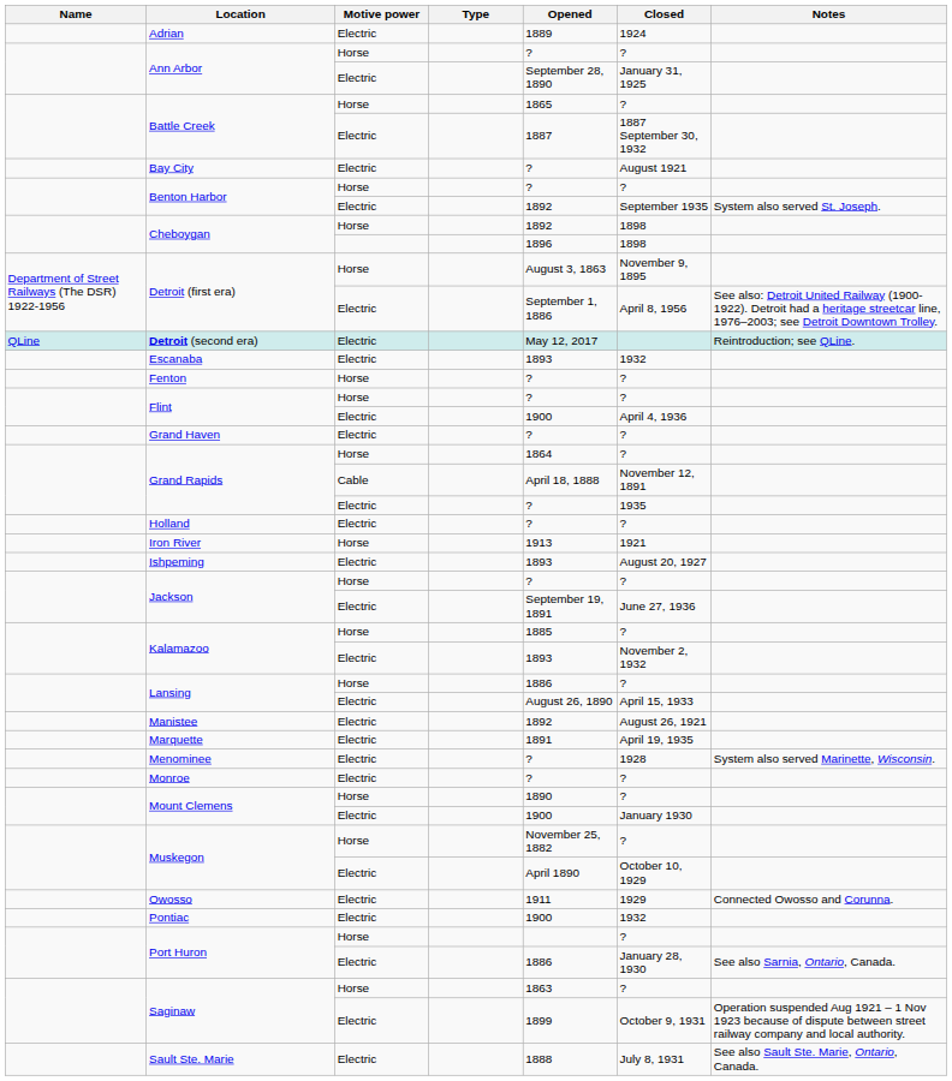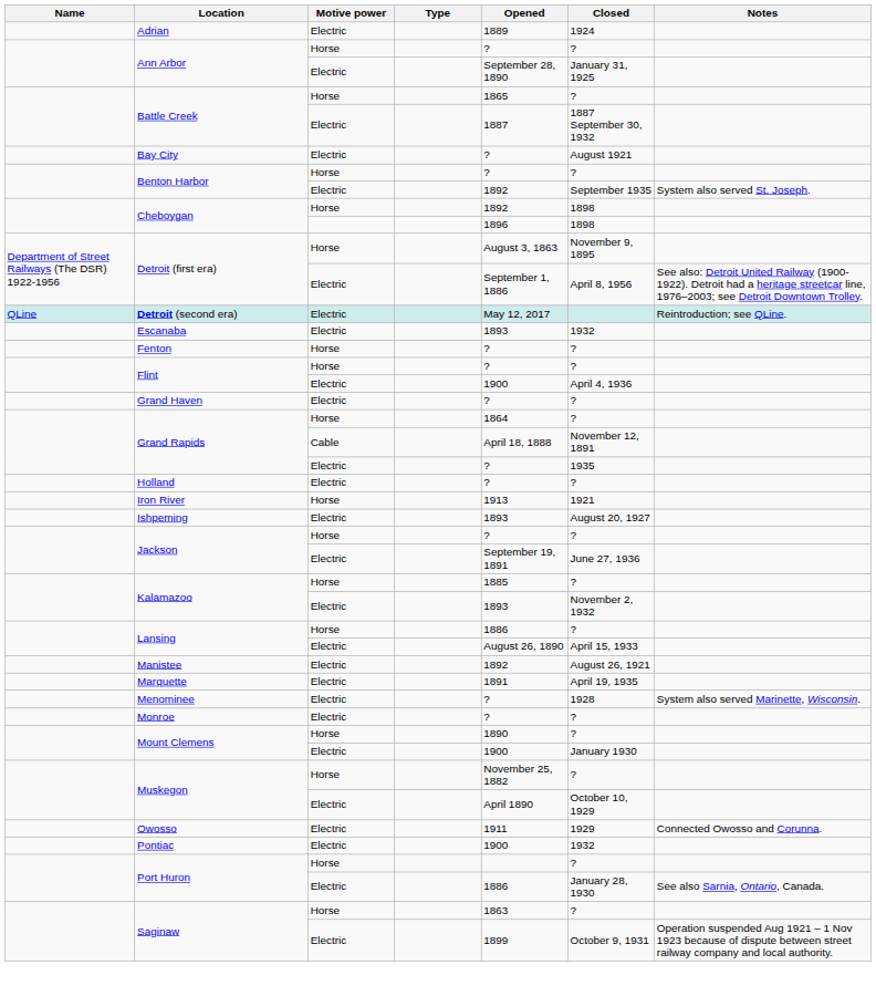 <table class="wikitable sortable" width=100%>
 <tr>
 <th width=15%>Name</th>
 <th width=20%>Location</th>
 <th width=10%>Motive power</th>
 <th width=10%>Type</th>
 <th width=10%>Opened</th>
 <th width=10%>Closed</th>
 <th class="unsortable" width=25%>Notes</th>
 </tr>
 <tr>
 <td> </td>
 <td><a href='#'>Adrian</a></td>
 <td>Electric</td>
 <td> </td>
 <td>1889</td>
 <td>1924</td>
 <td> </td>
 </tr>
 <tr>
 <td rowspan="2"> </td>
 <td rowspan="2"><a href='#'>Ann Arbor</a></td>
 <td>Horse</td>
 <td> </td>
 <td>?</td>
 <td>?</td>
 <td> </td>
 </tr>
 <tr>
 <td>Electric</td>
 <td> </td>
 <td>September 28, 1890</td>
 <td>January 31, 1925</td>
 <td> </td>
 </tr>
 <tr>
 <td rowspan="2"> </td>
 <td rowspan="2"><a href='#'>Battle Creek</a></td>
 <td>Horse</td>
 <td> </td>
 <td>1865</td>
 <td>?</td>
 <td> </td>
 </tr>
 <tr>
 <td>Electric</td>
 <td> </td>
 <td>1887<br></td>
 <td>1887<br>September 30, 1932</td>
 <td> </td>
 </tr>
 <tr>
 <td> </td>
 <td><a href='#'>Bay City</a></td>
 <td>Electric</td>
 <td> </td>
 <td>?</td>
 <td>August 1921</td>
 <td> </td>
 </tr>
 <tr>
 <td rowspan="2"> </td>
 <td rowspan="2"><a href='#'>Benton Harbor</a></td>
 <td>Horse</td>
 <td> </td>
 <td>?</td>
 <td>?</td>
 <td> </td>
 </tr>
 <tr>
 <td>Electric</td>
 <td> </td>
 <td>1892</td>
 <td>September 1935</td>
 <td>System also served <a href='#'>St. Joseph</a>.</td>
 </tr>
 <tr>
 <td rowspan="2"> </td>
 <td rowspan="2"><a href='#'>Cheboygan</a></td>
 <td>Horse</td>
 <td> </td>
 <td>1892</td>
 <td>1898</td>
 <td> </td>
 </tr>
 <tr>
 <td> </td>
 <td> </td>
 <td>1896</td>
 <td>1898</td>
 <td> </td>
 </tr>
 <tr>
 <td rowspan="2"><a href='#'>Department of Street Railways</a> (The DSR) 1922-1956</td>
 <td rowspan="2"><a href='#'>Detroit</a> (first era)</td>
 <td>Horse</td>
 <td> </td>
 <td>August 3, 1863</td>
 <td>November 9, 1895</td>
 <td> </td>
 </tr>
 <tr>
 <td>Electric</td>
 <td> </td>
 <td>September 1, 1886</td>
 <td>April 8, 1956</td>
 <td>See also: <a href='#'>Detroit United Railway</a> (1900-1922). Detroit had a <a href='#'>heritage streetcar</a> line, 1976–2003; see <a href='#'>Detroit Downtown Trolley</a>.</td>
 </tr>
 <tr style="background:#CFECEC">
 <td><a href='#'>QLine</a></td>
 <td><strong><a href='#'>Detroit</a></strong> (second era)</td>
 <td>Electric</td>
 <td> </td>
 <td>May 12, 2017</td>
 <td> </td>
 <td>Reintroduction; see <a href='#'>QLine</a>.</td>
 </tr>
 <tr>
 <td> </td>
 <td><a href='#'>Escanaba</a></td>
 <td>Electric</td>
 <td> </td>
 <td>1893</td>
 <td>1932</td>
 <td> </td>
 </tr>
 <tr>
 <td> </td>
 <td><a href='#'>Fenton</a></td>
 <td>Horse</td>
 <td> </td>
 <td>?</td>
 <td>?</td>
 <td> </td>
 </tr>
 <tr>
 <td rowspan="2"> </td>
 <td rowspan="2"><a href='#'>Flint</a></td>
 <td>Horse</td>
 <td> </td>
 <td>?</td>
 <td>?</td>
 <td> </td>
 </tr>
 <tr>
 <td>Electric</td>
 <td> </td>
 <td>1900</td>
 <td>April 4, 1936</td>
 <td> </td>
 </tr>
 <tr>
 <td> </td>
 <td><a href='#'>Grand Haven</a></td>
 <td>Electric</td>
 <td> </td>
 <td>?</td>
 <td>?</td>
 <td> </td>
 </tr>
 <tr>
 <td rowspan="3"> </td>
 <td rowspan="3"><a href='#'>Grand Rapids</a></td>
 <td>Horse</td>
 <td> </td>
 <td>1864</td>
 <td>?</td>
 <td> </td>
 </tr>
 <tr>
 <td>Cable</td>
 <td> </td>
 <td>April 18, 1888</td>
 <td>November 12, 1891</td>
 <td> </td>
 </tr>
 <tr>
 <td>Electric</td>
 <td> </td>
 <td>?</td>
 <td>1935</td>
 <td> </td>
 </tr>
 <tr>
 <td> </td>
 <td><a href='#'>Holland</a></td>
 <td>Electric</td>
 <td> </td>
 <td>?</td>
 <td>?</td>
 <td> </td>
 </tr>
 <tr>
 <td> </td>
 <td><a href='#'>Iron River</a></td>
 <td>Horse</td>
 <td> </td>
 <td>1913</td>
 <td>1921</td>
 <td> </td>
 </tr>
 <tr>
 <td> </td>
 <td><a href='#'>Ishpeming</a></td>
 <td>Electric</td>
 <td> </td>
 <td>1893</td>
 <td>August 20, 1927</td>
 <td> </td>
 </tr>
 <tr>
 <td rowspan="2"> </td>
 <td rowspan="2"><a href='#'>Jackson</a></td>
 <td>Horse</td>
 <td> </td>
 <td>?</td>
 <td>?</td>
 <td> </td>
 </tr>
 <tr>
 <td>Electric</td>
 <td> </td>
 <td>September 19, 1891</td>
 <td>June 27, 1936</td>
 <td> </td>
 </tr>
 <tr>
 <td rowspan="2"> </td>
 <td rowspan="2"><a href='#'>Kalamazoo</a></td>
 <td>Horse</td>
 <td> </td>
 <td>1885</td>
 <td>?</td>
 <td> </td>
 </tr>
 <tr>
 <td>Electric</td>
 <td> </td>
 <td>1893</td>
 <td>November 2, 1932</td>
 <td> </td>
 </tr>
 <tr>
 <td rowspan="2"> </td>
 <td rowspan="2"><a href='#'>Lansing</a></td>
 <td>Horse</td>
 <td> </td>
 <td>1886</td>
 <td>?</td>
 <td> </td>
 </tr>
 <tr>
 <td>Electric</td>
 <td> </td>
 <td>August 26, 1890</td>
 <td>April 15, 1933</td>
 <td> </td>
 </tr>
 <tr>
 <td> </td>
 <td><a href='#'>Manistee</a></td>
 <td>Electric</td>
 <td> </td>
 <td>1892</td>
 <td>August 26, 1921</td>
 <td> </td>
 </tr>
 <tr>
 <td> </td>
 <td><a href='#'>Marquette</a></td>
 <td>Electric</td>
 <td> </td>
 <td>1891</td>
 <td>April 19, 1935</td>
 <td> </td>
 </tr>
 <tr>
 <td> </td>
 <td><a href='#'>Menominee</a></td>
 <td>Electric</td>
 <td> </td>
 <td>?</td>
 <td>1928</td>
 <td>System also served <a href='#'>Marinette</a>, <em><a href='#'>Wisconsin</a></em>.</td>
 </tr>
 <tr>
 <td> </td>
 <td><a href='#'>Monroe</a></td>
 <td>Electric</td>
 <td> </td>
 <td>?</td>
 <td>?</td>
 <td> </td>
 </tr>
 <tr>
 <td rowspan="2"> </td>
 <td rowspan="2"><a href='#'>Mount Clemens</a></td>
 <td>Horse</td>
 <td> </td>
 <td>1890</td>
 <td>?</td>
 <td> </td>
 </tr>
 <tr>
 <td>Electric</td>
 <td> </td>
 <td>1900</td>
 <td>January 1930</td>
 <td> </td>
 </tr>
 <tr>
 <td rowspan="2"> </td>
 <td rowspan="2"><a href='#'>Muskegon</a></td>
 <td>Horse</td>
 <td> </td>
 <td>November 25, 1882</td>
 <td>?</td>
 <td> </td>
 </tr>
 <tr>
 <td>Electric</td>
 <td> </td>
 <td>April 1890</td>
 <td>October 10, 1929</td>
 <td> </td>
 </tr>
 <tr>
 <td> </td>
 <td><a href='#'>Owosso</a></td>
 <td>Electric</td>
 <td> </td>
 <td>1911</td>
 <td>1929</td>
 <td>Connected Owosso and <a href='#'>Corunna</a>.</td>
 </tr>
 <tr>
 <td> </td>
 <td><a href='#'>Pontiac</a></td>
 <td>Electric</td>
 <td> </td>
 <td>1900</td>
 <td>1932</td>
 <td> </td>
 </tr>
 <tr>
 <td rowspan="2"> </td>
 <td rowspan="2"><a href='#'>Port Huron</a></td>
 <td>Horse</td>
 <td> </td>
 <td></td>
 <td>?</td>
 <td> </td>
 </tr>
 <tr>
 <td>Electric</td>
 <td> </td>
 <td>1886</td>
 <td>January 28, 1930</td>
 <td>See also <a href='#'>Sarnia</a>, <em><a href='#'>Ontario</a></em>, Canada.</td>
 </tr>
 <tr>
 <td rowspan="2"> </td>
 <td rowspan="2"><a href='#'>Saginaw</a></td>
 <td>Horse</td>
 <td> </td>
 <td>1863</td>
 <td>?</td>
 <td> </td>
 </tr>
 <tr>
 <td>Electric</td>
 <td> </td>
 <td>1899</td>
 <td>October 9, 1931</td>
 <td>Operation suspended Aug 1921 – 1 Nov 1923 because of dispute between street railway company and local authority.</td>
 </tr>
-<tr>
-<td> </td>
-<td><a href='#'>Sault Ste. Marie</a></td>
-<td>Electric</td>
-<td> </td>
-<td>1888</td>
-<td>July 8, 1931</td>
-<td>See also <a href='#'>Sault Ste. Marie</a>, <em><a href='#'>Ontario</a></em>, Canada.</td>
-</tr>
 </table>
